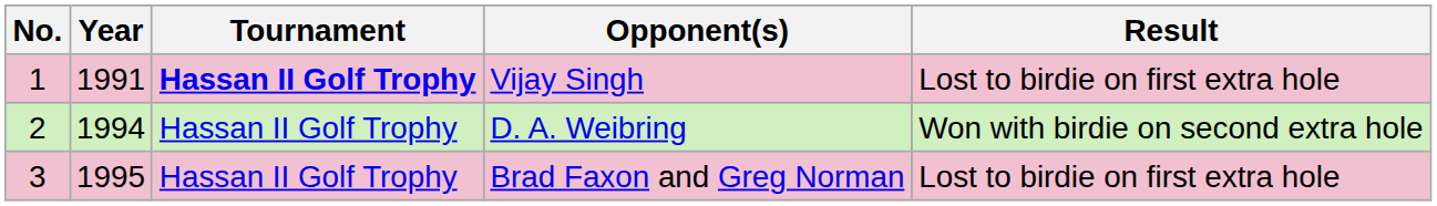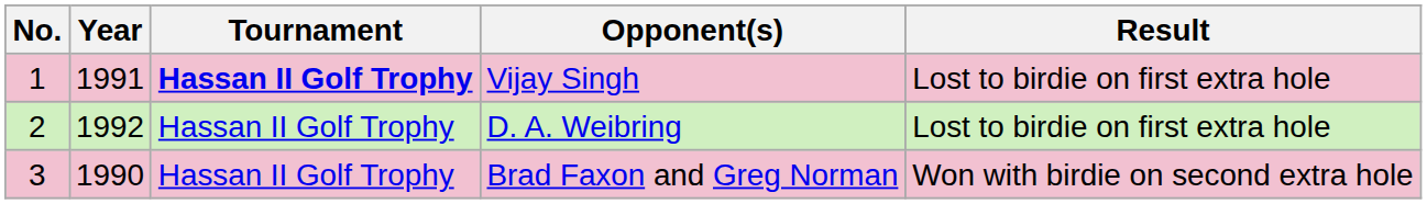 <table class="wikitable" style="font-size:95%;">
 <tr>
 <th>No.</th>
 <th>Year</th>
 <th>Tournament</th>
 <th>Opponent(s)</th>
 <th>Result</th>
 </tr>
 <tr style="background:#F2C1D1;">
 <td align=center>1</td>
 <td>1991</td>
 <td><strong><a href='#'>Hassan II Golf Trophy</a></strong></td>
 <td> <a href='#'>Vijay Singh</a></td>
 <td>Lost to birdie on first extra hole</td>
 </tr>
 <tr style="background:#D0F0C0;">
 <td align=center>2</td>
-<td>1994</td>
+<td>1992</td>
 <td><a href='#'>Hassan II Golf Trophy</a></td>
 <td> <a href='#'>D. A. Weibring</a></td>
-<td>Won with birdie on second extra hole</td>
+<td>Lost to birdie on first extra hole</td>
 </tr>
 <tr style="background:#F2C1D1;">
 <td align=center>3</td>
-<td>1995</td>
+<td>1990</td>
 <td><a href='#'>Hassan II Golf Trophy</a></td>
 <td> <a href='#'>Brad Faxon</a> and  <a href='#'>Greg Norman</a></td>
-<td>Lost to birdie on first extra hole</td>
+<td>Won with birdie on second extra hole</td>
 </tr>
 </table>
